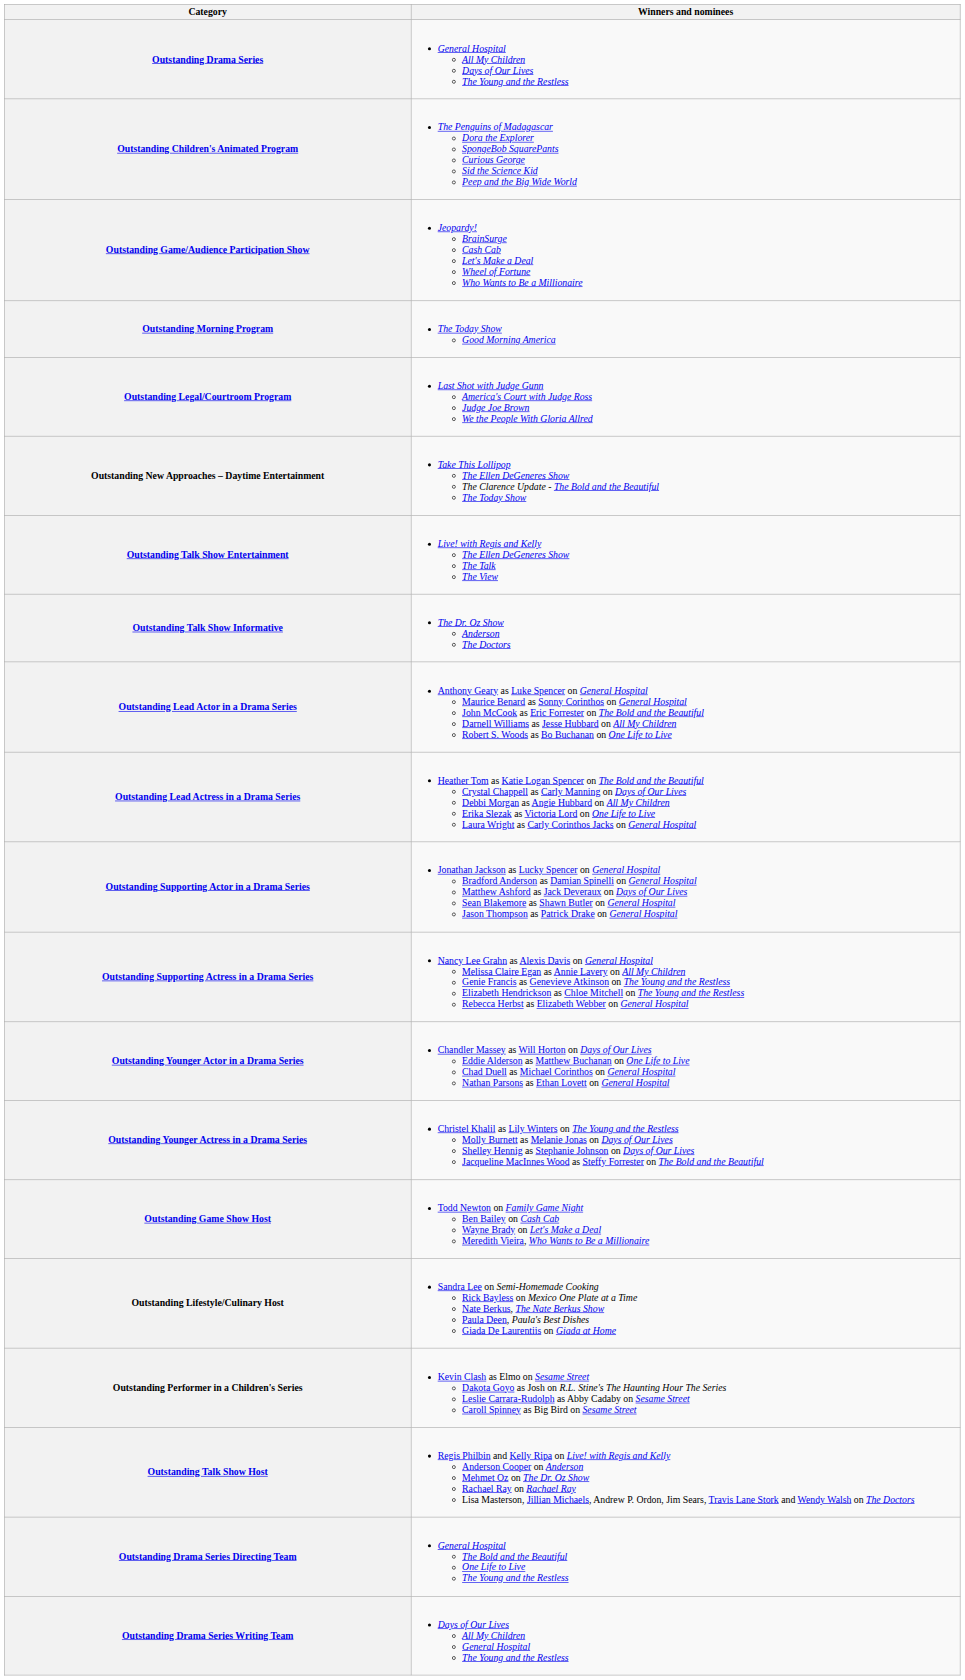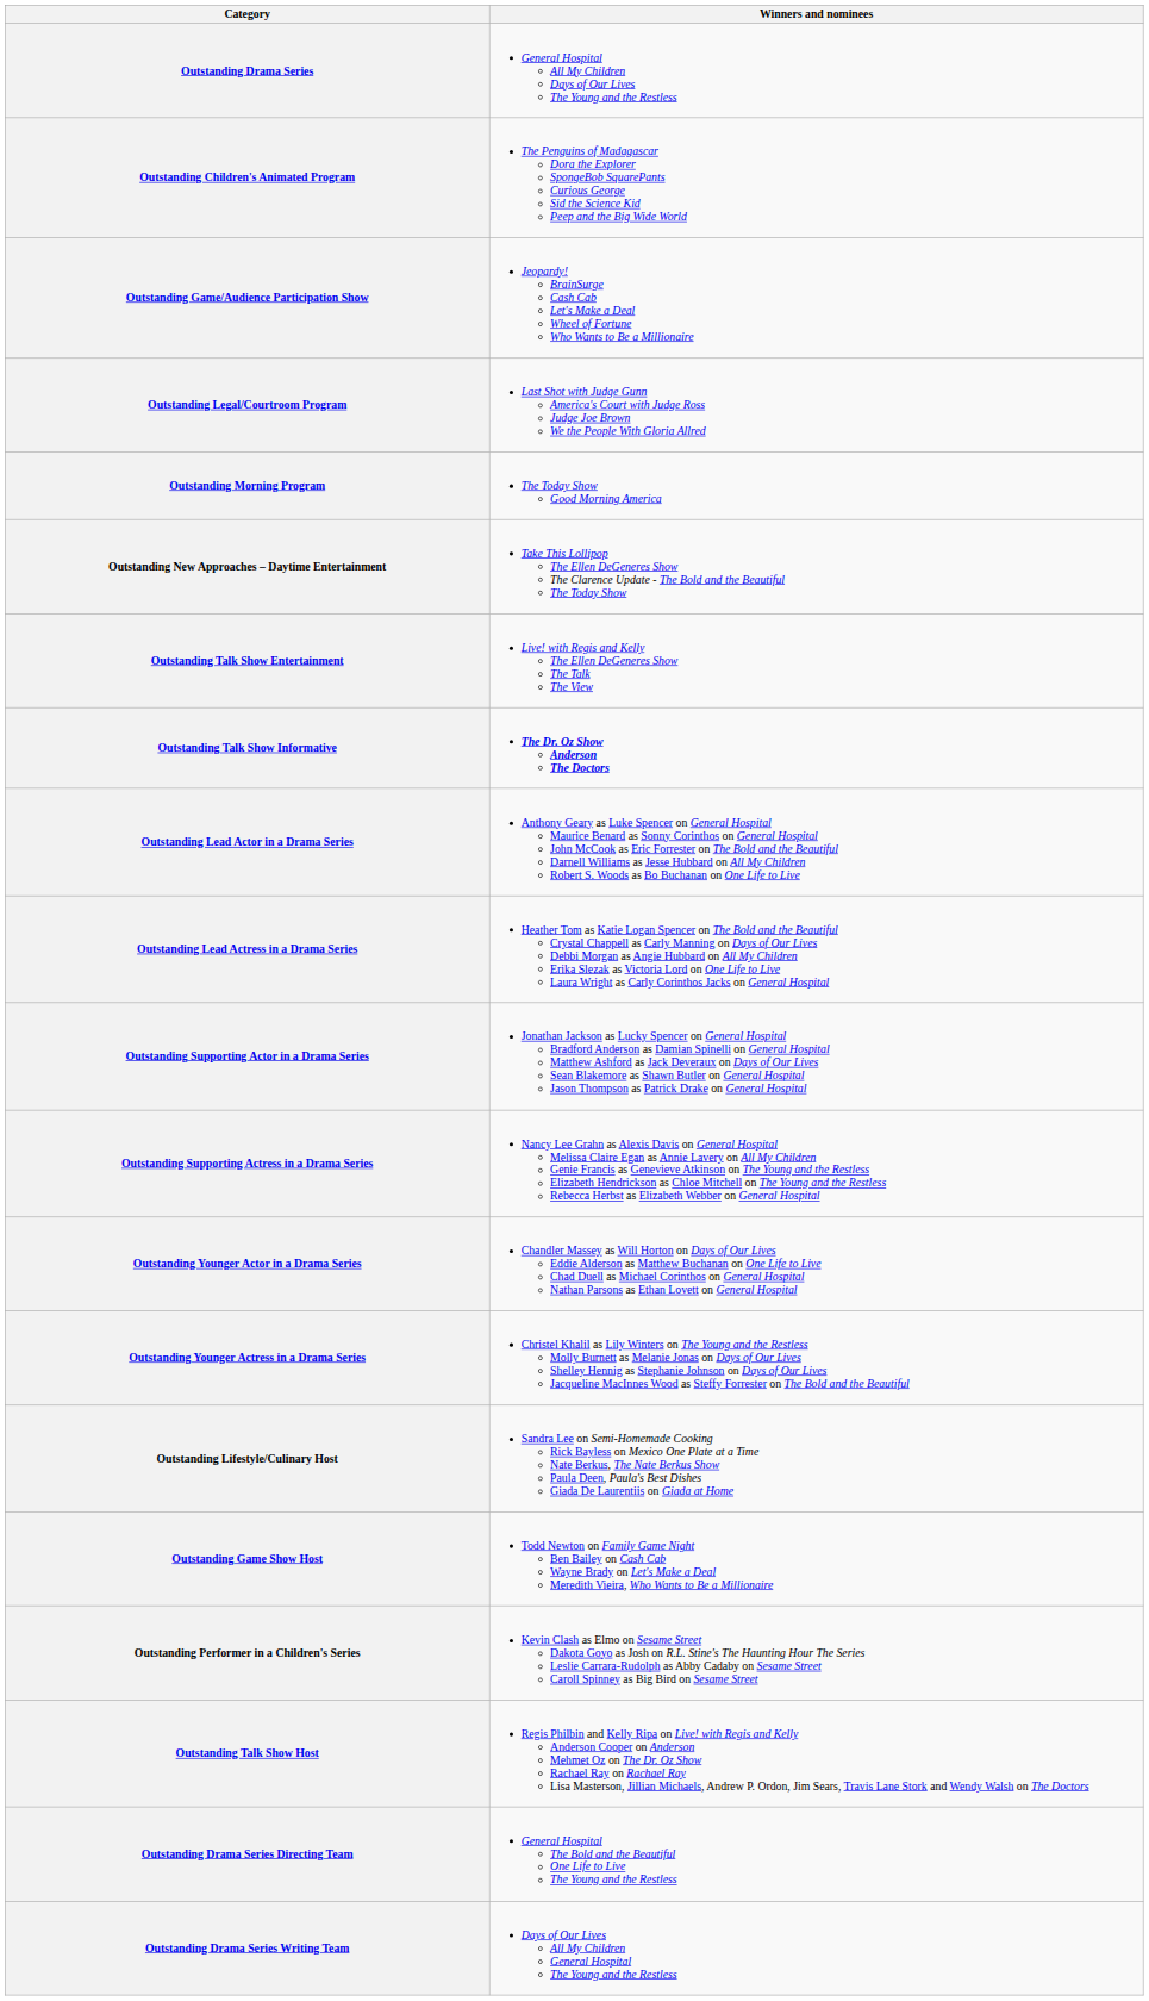 <table class="wikitable sortable">
 <tr>
 <th scope="col"  style="width:20%;">Category</th>
 <th scope="col" style="width:27%;">Winners and nominees</th>
 </tr>
 <tr>
 <th scope="row" style="width=50%"><a href='#'>Outstanding Drama Series</a></th>
 <td><br><ul><li><em><a href='#'>General Hospital</a></em><ul><li><em><a href='#'>All My Children</a></em></li><li><em><a href='#'>Days of Our Lives</a></em></li><li><em><a href='#'>The Young and the Restless</a></em></li></ul></li></ul></td>
 </tr>
 <tr>
 <th scope="row" style="width=50%"><a href='#'>Outstanding Children's Animated Program</a></th>
 <td><br><ul><li><em><a href='#'>The Penguins of Madagascar</a></em><ul><li><em><a href='#'>Dora the Explorer</a></em></li><li><em><a href='#'>SpongeBob SquarePants</a></em></li><li><em><a href='#'>Curious George</a></em></li><li><em><a href='#'>Sid the Science Kid</a></em></li><li><em><a href='#'>Peep and the Big Wide World</a></em></li></ul></li></ul></td>
 </tr>
 <tr>
 <th scope="row" style="width=50%"><a href='#'>Outstanding Game/Audience Participation Show</a></th>
 <td><br><ul><li><em><a href='#'>Jeopardy!</a></em><ul><li><em><a href='#'>BrainSurge</a></em></li><li><em><a href='#'>Cash Cab</a></em></li><li><em><a href='#'>Let's Make a Deal</a></em></li><li><em><a href='#'>Wheel of Fortune</a></em></li><li><em><a href='#'>Who Wants to Be a Millionaire</a></em></li></ul></li></ul></td>
 </tr>
 <tr>
+<th scope="row" style="width=50%"><a href='#'>Outstanding Legal/Courtroom Program</a></th>
+<td><br><ul><li><em><a href='#'>Last Shot with Judge Gunn</a></em><ul><li><em><a href='#'>America's Court with Judge Ross</a></em></li><li><em><a href='#'>Judge Joe Brown</a></em></li><li><em><a href='#'>We the People With Gloria Allred</a></em></li></ul></li></ul></td>
+</tr>
+<tr>
 <th scope="row" style="width=50%"><a href='#'>Outstanding Morning Program</a></th>
 <td><br><ul><li><em><a href='#'>The Today Show</a></em><ul><li><em><a href='#'>Good Morning America</a></em></li></ul></li></ul></td>
-</tr>
-<tr>
-<th scope="row" style="width=50%"><a href='#'>Outstanding Legal/Courtroom Program</a></th>
-<td><br><ul><li><em><a href='#'>Last Shot with Judge Gunn</a></em><ul><li><em><a href='#'>America's Court with Judge Ross</a></em></li><li><em><a href='#'>Judge Joe Brown</a></em></li><li><em><a href='#'>We the People With Gloria Allred</a></em></li></ul></li></ul></td>
 </tr>
 <tr>
 <th scope="row" style="width=50%">Outstanding New Approaches – Daytime Entertainment</th>
 <td><br><ul><li><em><a href='#'>Take This Lollipop</a></em><ul><li><em><a href='#'>The Ellen DeGeneres Show</a></em></li><li><em>The Clarence Update</em> - <em><a href='#'>The Bold and the Beautiful</a></em></li><li><em><a href='#'>The Today Show</a></em></li></ul></li></ul></td>
 </tr>
 <tr>
 <th scope="row" style="width=50%"><a href='#'>Outstanding Talk Show Entertainment</a></th>
 <td><br><ul><li><em><a href='#'>Live! with Regis and Kelly</a></em><ul><li><em><a href='#'>The Ellen DeGeneres Show</a></em></li><li><em><a href='#'>The Talk</a></em></li><li><em><a href='#'>The View</a></em></li></ul></li></ul></td>
 </tr>
 <tr>
 <th scope="row" style="width=50%"><a href='#'>Outstanding Talk Show Informative</a></th>
-<td><br><ul><li><em><a href='#'>The Dr. Oz Show</a></em><ul><li><em><a href='#'>Anderson</a></em></li><li><em><a href='#'>The Doctors</a></em></li></ul></li></ul></td>
+<td><strong><br><ul><li><em><a href='#'>The Dr. Oz Show</a></em><ul><li><em><a href='#'>Anderson</a></em></li><li><em><a href='#'>The Doctors</a></em></li></ul></li></ul></strong></td>
 </tr>
 <tr>
 <th scope="row" style="width=50%"><a href='#'>Outstanding Lead Actor in a Drama Series</a></th>
 <td><br><ul><li><a href='#'>Anthony Geary</a> as <a href='#'>Luke Spencer</a> on <em><a href='#'>General Hospital</a></em><ul><li><a href='#'>Maurice Benard</a> as <a href='#'>Sonny Corinthos</a> on <em><a href='#'>General Hospital</a></em></li><li><a href='#'>John McCook</a> as <a href='#'>Eric Forrester</a> on <em><a href='#'>The Bold and the Beautiful</a></em></li><li><a href='#'>Darnell Williams</a> as <a href='#'>Jesse Hubbard</a> on <em><a href='#'>All My Children</a></em></li><li><a href='#'>Robert S. Woods</a> as <a href='#'>Bo Buchanan</a> on <em><a href='#'>One Life to Live</a></em></li></ul></li></ul></td>
 </tr>
 <tr>
 <th scope="row" style="width=50%"><a href='#'>Outstanding Lead Actress in a Drama Series</a></th>
 <td><br><ul><li><a href='#'>Heather Tom</a> as <a href='#'>Katie Logan Spencer</a> on <em><a href='#'>The Bold and the Beautiful</a></em><ul><li><a href='#'>Crystal Chappell</a> as <a href='#'>Carly Manning</a> on <em><a href='#'>Days of Our Lives</a></em></li><li><a href='#'>Debbi Morgan</a> as <a href='#'>Angie Hubbard</a> on <em><a href='#'>All My Children</a></em></li><li><a href='#'>Erika Slezak</a> as <a href='#'>Victoria Lord</a> on <em><a href='#'>One Life to Live</a></em></li><li><a href='#'>Laura Wright</a> as <a href='#'>Carly Corinthos Jacks</a> on <em><a href='#'>General Hospital</a></em></li></ul></li></ul></td>
 </tr>
 <tr>
 <th scope="row" style="width=50%"><a href='#'>Outstanding Supporting Actor in a Drama Series</a></th>
 <td><br><ul><li><a href='#'>Jonathan Jackson</a> as <a href='#'>Lucky Spencer</a> on <em><a href='#'>General Hospital</a></em><ul><li><a href='#'>Bradford Anderson</a> as <a href='#'>Damian Spinelli</a> on  <em><a href='#'>General Hospital</a></em></li><li><a href='#'>Matthew Ashford</a> as <a href='#'>Jack Deveraux</a> on <em><a href='#'>Days of Our Lives</a></em></li><li><a href='#'>Sean Blakemore</a> as <a href='#'>Shawn Butler</a> on <em><a href='#'>General Hospital</a></em></li><li><a href='#'>Jason Thompson</a> as <a href='#'>Patrick Drake</a> on <em><a href='#'>General Hospital</a></em></li></ul></li></ul></td>
 </tr>
 <tr>
 <th scope="row" style="width=50%"><a href='#'>Outstanding Supporting Actress in a Drama Series</a></th>
 <td><br><ul><li><a href='#'>Nancy Lee Grahn</a> as <a href='#'>Alexis Davis</a> on <em><a href='#'>General Hospital</a></em><ul><li><a href='#'>Melissa Claire Egan</a> as <a href='#'>Annie Lavery</a> on <em><a href='#'>All My Children</a></em></li><li><a href='#'>Genie Francis</a> as <a href='#'>Genevieve Atkinson</a> on <em><a href='#'>The Young and the Restless</a></em></li><li><a href='#'>Elizabeth Hendrickson</a> as <a href='#'>Chloe Mitchell</a> on <em><a href='#'>The Young and the Restless</a></em></li><li><a href='#'>Rebecca Herbst</a> as <a href='#'>Elizabeth Webber</a> on <em><a href='#'>General Hospital</a></em></li></ul></li></ul></td>
 </tr>
 <tr>
 <th scope="row" style="width=50%"><a href='#'>Outstanding Younger Actor in a Drama Series</a></th>
 <td><br><ul><li><a href='#'>Chandler Massey</a> as <a href='#'>Will Horton</a> on <em><a href='#'>Days of Our Lives</a></em><ul><li><a href='#'>Eddie Alderson</a> as <a href='#'>Matthew Buchanan</a> on <em><a href='#'>One Life to Live</a></em></li><li><a href='#'>Chad Duell</a> as <a href='#'>Michael Corinthos</a> on <em><a href='#'>General Hospital</a></em></li><li><a href='#'>Nathan Parsons</a> as <a href='#'>Ethan Lovett</a> on <em><a href='#'>General Hospital</a></em></li></ul></li></ul></td>
 </tr>
 <tr>
 <th scope="row" style="width=50%"><a href='#'>Outstanding Younger Actress in a Drama Series</a></th>
 <td><br><ul><li><a href='#'>Christel Khalil</a> as <a href='#'>Lily Winters</a> on  <em><a href='#'>The Young and the Restless</a></em><ul><li><a href='#'>Molly Burnett</a> as <a href='#'>Melanie Jonas</a> on <em><a href='#'>Days of Our Lives</a></em></li><li><a href='#'>Shelley Hennig</a>  as <a href='#'>Stephanie Johnson</a> on <em><a href='#'>Days of Our Lives</a></em></li><li><a href='#'>Jacqueline MacInnes Wood</a> as <a href='#'>Steffy Forrester</a> on <em><a href='#'>The Bold and the Beautiful</a></em></li></ul></li></ul></td>
 </tr>
 <tr>
+<th scope="row" style="width=50%">Outstanding Lifestyle/Culinary Host</th>
+<td><br><ul><li><a href='#'>Sandra Lee</a> on <em>Semi-Homemade Cooking</em><ul><li><a href='#'>Rick Bayless</a> on <em>Mexico One Plate at a Time</em></li><li><a href='#'>Nate Berkus</a>, <em><a href='#'>The Nate Berkus Show</a></em></li><li><a href='#'>Paula Deen</a>, <em>Paula's Best Dishes</em></li><li><a href='#'>Giada De Laurentiis</a> on <em><a href='#'>Giada at Home</a></em></li></ul></li></ul></td>
+</tr>
+<tr>
 <th scope="row" style="width=50%"><a href='#'>Outstanding Game Show Host</a></th>
 <td><br><ul><li><a href='#'>Todd Newton</a> on <em><a href='#'>Family Game Night</a></em><ul><li><a href='#'>Ben Bailey</a> on <em><a href='#'>Cash Cab</a></em></li><li><a href='#'>Wayne Brady</a> on <em><a href='#'>Let's Make a Deal</a></em></li><li><a href='#'>Meredith Vieira</a>, <em><a href='#'>Who Wants to Be a Millionaire</a></em></li></ul></li></ul></td>
-</tr>
-<tr>
-<th scope="row" style="width=50%">Outstanding Lifestyle/Culinary Host</th>
-<td><br><ul><li><a href='#'>Sandra Lee</a> on <em>Semi-Homemade Cooking</em><ul><li><a href='#'>Rick Bayless</a> on <em>Mexico One Plate at a Time</em></li><li><a href='#'>Nate Berkus</a>, <em><a href='#'>The Nate Berkus Show</a></em></li><li><a href='#'>Paula Deen</a>, <em>Paula's Best Dishes</em></li><li><a href='#'>Giada De Laurentiis</a> on <em><a href='#'>Giada at Home</a></em></li></ul></li></ul></td>
 </tr>
 <tr>
 <th scope="row" style="width=50%">Outstanding Performer in a Children's Series</th>
 <td><br><ul><li><a href='#'>Kevin Clash</a> as Elmo on <em><a href='#'>Sesame Street</a></em><ul><li><a href='#'>Dakota Goyo</a> as Josh on <em>R.L. Stine's The Haunting Hour The Series</em></li><li><a href='#'>Leslie Carrara-Rudolph</a> as Abby Cadaby on <em><a href='#'>Sesame Street</a></em></li><li><a href='#'>Caroll Spinney</a> as Big Bird on <em><a href='#'>Sesame Street</a></em></li></ul></li></ul></td>
 </tr>
 <tr>
 <th scope="row" style="width=50%"><a href='#'>Outstanding Talk Show Host</a></th>
 <td><br><ul><li><a href='#'>Regis Philbin</a> and <a href='#'>Kelly Ripa</a> on <em><a href='#'>Live! with Regis and Kelly</a></em><ul><li><a href='#'>Anderson Cooper</a> on <em><a href='#'>Anderson</a></em></li><li><a href='#'>Mehmet Oz</a> on <em><a href='#'>The Dr. Oz Show</a></em></li><li><a href='#'>Rachael Ray</a> on <em><a href='#'>Rachael Ray</a></em></li><li>Lisa Masterson, <a href='#'>Jillian Michaels</a>, Andrew P. Ordon, Jim Sears, <a href='#'>Travis Lane Stork</a> and <a href='#'>Wendy Walsh</a> on <em><a href='#'>The Doctors</a></em></li></ul></li></ul></td>
 </tr>
 <tr>
 <th scope="row" style="width=50%"><a href='#'>Outstanding Drama Series Directing Team</a></th>
 <td><br><ul><li><em><a href='#'>General Hospital</a></em><ul><li><em><a href='#'>The Bold and the Beautiful</a></em></li><li><em><a href='#'>One Life to Live</a></em></li><li><em><a href='#'>The Young and the Restless</a></em></li></ul></li></ul></td>
 </tr>
 <tr>
 <th scope="row" style="width=50%"><a href='#'>Outstanding Drama Series Writing Team</a></th>
 <td><br><ul><li><em><a href='#'>Days of Our Lives</a></em><ul><li><em><a href='#'>All My Children</a></em></li><li><em><a href='#'>General Hospital</a></em></li><li><em><a href='#'>The Young and the Restless</a></em></li></ul></li></ul></td>
 </tr>
 </table>
